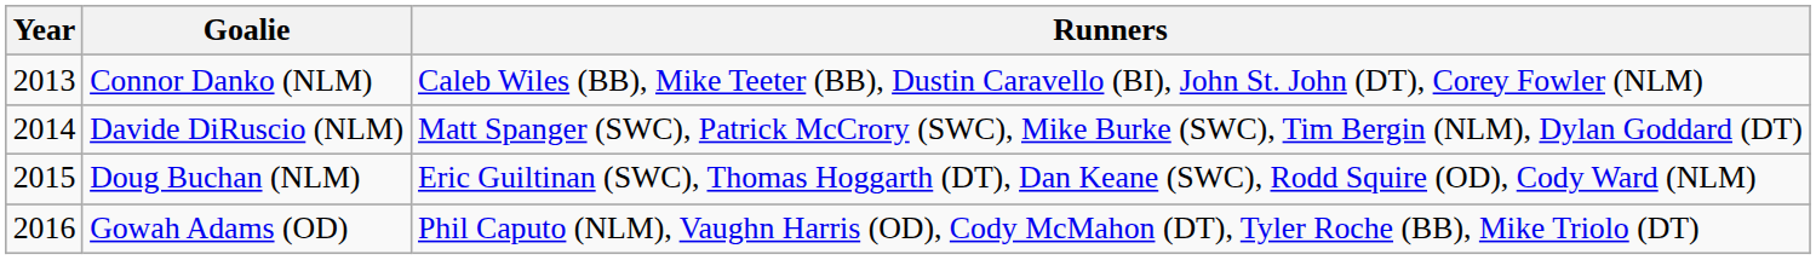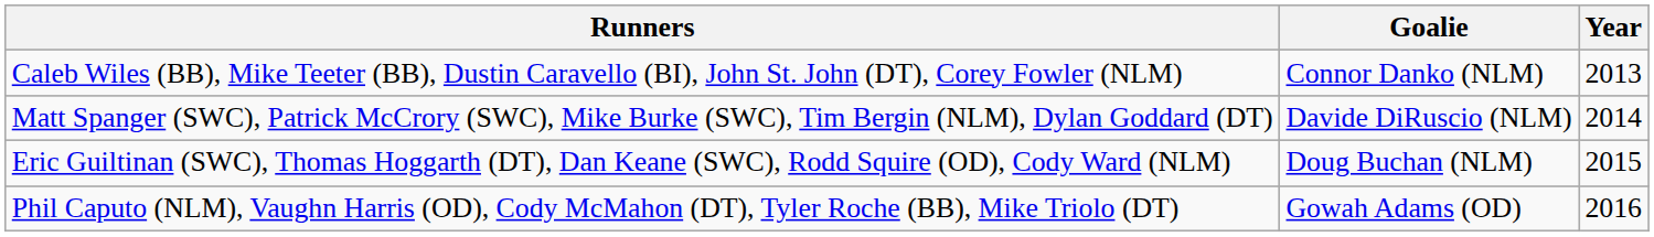 <table class="wikitable" border="1">
 <tr>
+<th>Runners</th>
+<th>Goalie</th>
 <th>Year</th>
-<th>Goalie</th>
-<th>Runners</th>
 </tr>
 <tr>
+<td><a href='#'>Caleb Wiles</a> (BB), <a href='#'>Mike Teeter</a> (BB), <a href='#'>Dustin Caravello</a> (BI), <a href='#'>John St. John</a> (DT), <a href='#'>Corey Fowler</a> (NLM)</td>
+<td><a href='#'>Connor Danko</a> (NLM)</td>
 <td>2013</td>
-<td><a href='#'>Connor Danko</a> (NLM)</td>
-<td><a href='#'>Caleb Wiles</a> (BB), <a href='#'>Mike Teeter</a> (BB), <a href='#'>Dustin Caravello</a> (BI), <a href='#'>John St. John</a> (DT), <a href='#'>Corey Fowler</a> (NLM)</td>
 </tr>
 <tr>
+<td><a href='#'>Matt Spanger</a> (SWC), <a href='#'>Patrick McCrory</a> (SWC), <a href='#'>Mike Burke</a> (SWC), <a href='#'>Tim Bergin</a> (NLM), <a href='#'>Dylan Goddard</a> (DT)</td>
+<td><a href='#'>Davide DiRuscio</a> (NLM)</td>
 <td>2014</td>
-<td><a href='#'>Davide DiRuscio</a> (NLM)</td>
-<td><a href='#'>Matt Spanger</a> (SWC), <a href='#'>Patrick McCrory</a> (SWC), <a href='#'>Mike Burke</a> (SWC), <a href='#'>Tim Bergin</a> (NLM), <a href='#'>Dylan Goddard</a> (DT)</td>
 </tr>
 <tr>
+<td><a href='#'>Eric Guiltinan</a> (SWC), <a href='#'>Thomas Hoggarth</a> (DT), <a href='#'>Dan Keane</a> (SWC), <a href='#'>Rodd Squire</a> (OD), <a href='#'>Cody Ward</a> (NLM)</td>
+<td><a href='#'>Doug Buchan</a> (NLM)</td>
 <td>2015</td>
-<td><a href='#'>Doug Buchan</a> (NLM)</td>
-<td><a href='#'>Eric Guiltinan</a> (SWC), <a href='#'>Thomas Hoggarth</a> (DT), <a href='#'>Dan Keane</a> (SWC), <a href='#'>Rodd Squire</a> (OD), <a href='#'>Cody Ward</a> (NLM)</td>
 </tr>
 <tr>
+<td><a href='#'>Phil Caputo</a> (NLM), <a href='#'>Vaughn Harris</a> (OD), <a href='#'>Cody McMahon</a> (DT), <a href='#'>Tyler Roche</a> (BB), <a href='#'>Mike Triolo</a> (DT)</td>
+<td><a href='#'>Gowah Adams</a> (OD)</td>
 <td>2016</td>
-<td><a href='#'>Gowah Adams</a> (OD)</td>
-<td><a href='#'>Phil Caputo</a> (NLM), <a href='#'>Vaughn Harris</a> (OD), <a href='#'>Cody McMahon</a> (DT), <a href='#'>Tyler Roche</a> (BB), <a href='#'>Mike Triolo</a> (DT)</td>
 </tr>
 </table>
